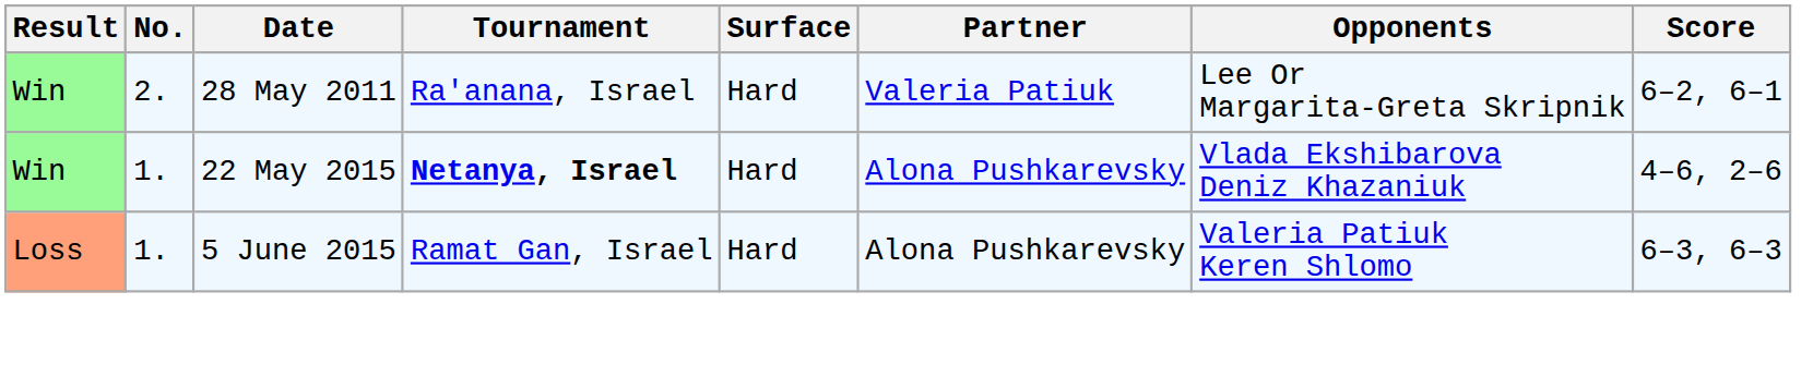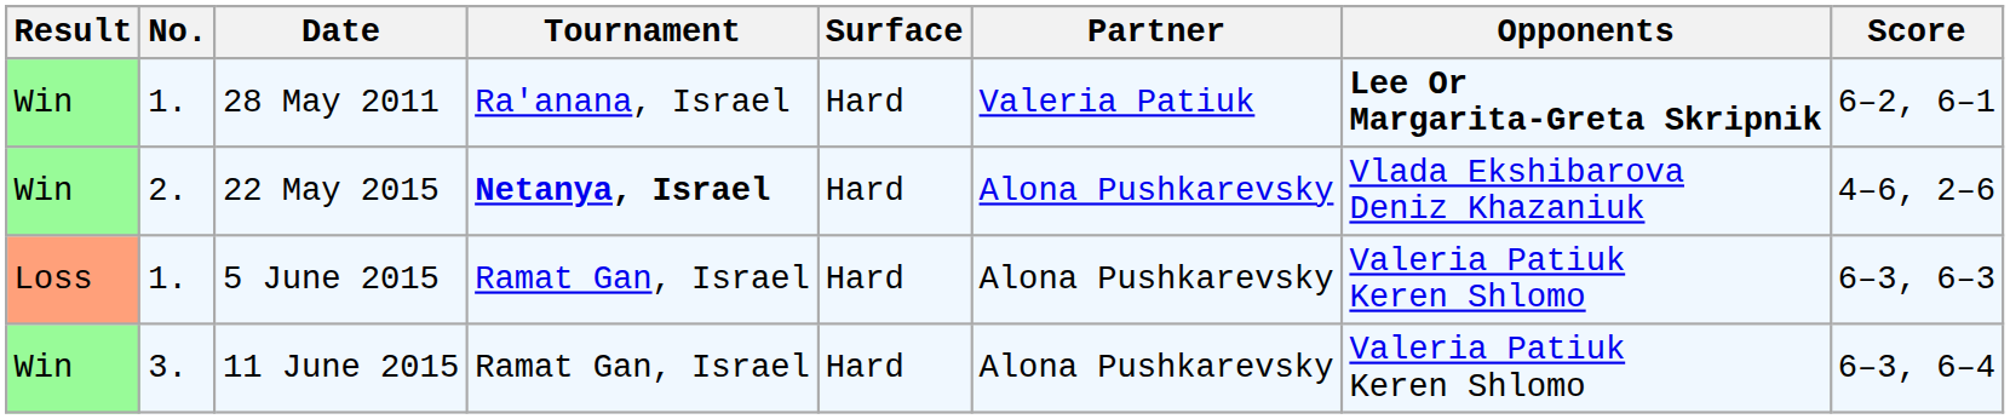 <table class="sortable wikitable" style=font-size:97%>
 <tr>
 <th>Result</th>
 <th>No.</th>
 <th>Date</th>
 <th>Tournament</th>
 <th>Surface</th>
 <th>Partner</th>
 <th>Opponents</th>
 <th>Score</th>
 </tr>
 <tr style="background:#f0f8ff;">
 <td style="background:#98fb98;">Win</td>
-<td>2.</td>
+<td>1.</td>
 <td>28 May 2011</td>
 <td><a href='#'>Ra'anana</a>, Israel</td>
 <td>Hard</td>
 <td> <a href='#'>Valeria Patiuk</a></td>
-<td> Lee Or <br>  Margarita-Greta Skripnik</td>
+<td><strong> Lee Or <br>  Margarita-Greta Skripnik</strong></td>
 <td>6–2, 6–1</td>
 </tr>
 <tr style="background:#f0f8ff;">
 <td style="background:#98fb98;">Win</td>
-<td>1.</td>
+<td>2.</td>
 <td>22 May 2015</td>
 <td><strong><a href='#'>Netanya</a>, Israel</strong></td>
 <td>Hard</td>
 <td> <a href='#'>Alona Pushkarevsky</a></td>
 <td> <a href='#'>Vlada Ekshibarova</a> <br>  <a href='#'>Deniz Khazaniuk</a></td>
 <td>4–6, 2–6</td>
 </tr>
 <tr style="background:#f0f8ff;">
 <td style="background:#ffa07a;">Loss</td>
 <td>1.</td>
 <td>5 June 2015</td>
 <td><a href='#'>Ramat Gan</a>, Israel</td>
 <td>Hard</td>
 <td> Alona Pushkarevsky</td>
 <td> <a href='#'>Valeria Patiuk</a> <br>  <a href='#'>Keren Shlomo</a></td>
 <td>6–3, 6–3</td>
 </tr>
+<tr style="background:#f0f8ff;">
+<td style="background:#98fb98;">Win</td>
+<td>3.</td>
+<td>11 June 2015</td>
+<td>Ramat Gan, Israel</td>
+<td>Hard</td>
+<td> Alona Pushkarevsky</td>
+<td> <a href='#'>Valeria Patiuk</a> <br>  Keren Shlomo</td>
+<td>6–3, 6–4</td>
+</tr>
 </table>
